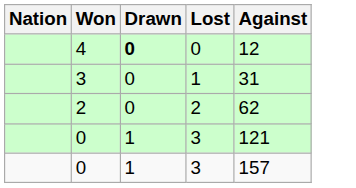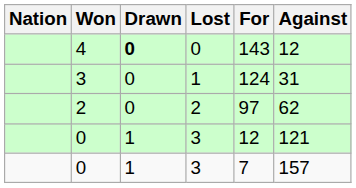 <table class="wikitable">
 <tr>
 <th>Nation</th>
 <th>Won</th>
 <th>Drawn</th>
 <th>Lost</th>
+<th>For</th>
 <th>Against</th>
 </tr>
 <tr bgcolor=ccffcc>
 <td></td>
 <td>4</td>
 <td><strong>0</strong></td>
 <td>0</td>
+<td>143</td>
 <td>12</td>
 </tr>
 <tr bgcolor=ccffcc>
 <td></td>
 <td>3</td>
 <td>0</td>
 <td>1</td>
+<td>124</td>
 <td>31</td>
 </tr>
 <tr bgcolor=ccffcc>
 <td></td>
 <td>2</td>
 <td>0</td>
 <td>2</td>
+<td>97</td>
 <td>62</td>
 </tr>
 <tr bgcolor=ccffcc>
 <td></td>
 <td>0</td>
 <td>1</td>
 <td>3</td>
+<td>12</td>
 <td>121</td>
 </tr>
 <tr>
 <td></td>
 <td>0</td>
 <td>1</td>
 <td>3</td>
+<td>7</td>
 <td>157</td>
 </tr>
 </table>
